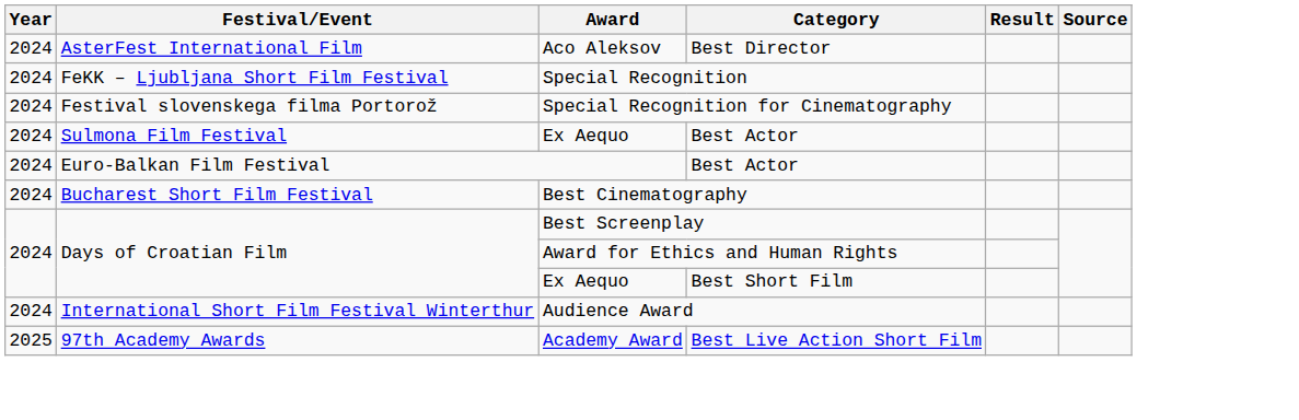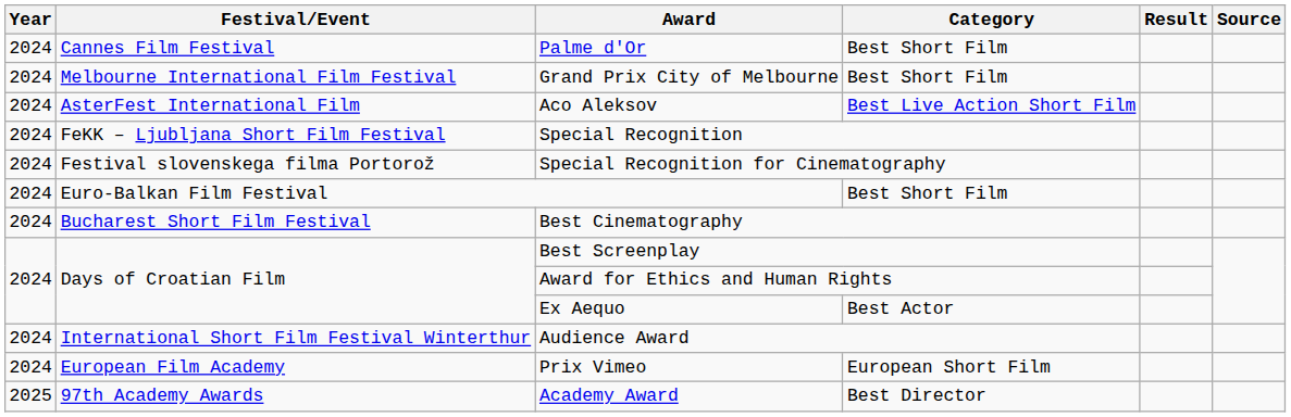 <table class="wikitable">
 <tr>
 <th>Year</th>
 <th>Festival/Event</th>
 <th>Award</th>
 <th>Category</th>
 <th>Result</th>
 <th>Source</th>
 </tr>
 <tr>
 <td>2024</td>
+<td><a href='#'>Cannes Film Festival</a></td>
+<td><a href='#'>Palme d'Or</a></td>
+<td>Best Short Film</td>
+<td></td>
+<td></td>
+</tr>
+<tr>
+<td>2024</td>
+<td><a href='#'>Melbourne International Film Festival</a></td>
+<td>Grand Prix City of Melbourne</td>
+<td>Best Short Film</td>
+<td></td>
+<td></td>
+</tr>
+<tr>
+<td>2024</td>
 <td><a href='#'>AsterFest International Film</a></td>
 <td>Aco Aleksov</td>
-<td>Best Director</td>
+<td><a href='#'>Best Live Action Short Film</a></td>
 <td></td>
 <td></td>
 </tr>
 <tr>
 <td>2024</td>
 <td>FeKK – <a href='#'>Ljubljana Short Film Festival</a></td>
 <td colspan="2">Special Recognition</td>
 <td></td>
 <td></td>
 </tr>
 <tr>
 <td>2024</td>
 <td>Festival slovenskega filma Portorož</td>
 <td colspan="2">Special Recognition for Cinematography</td>
 <td></td>
 <td></td>
 </tr>
 <tr>
 <td>2024</td>
-<td><a href='#'>Sulmona Film Festival</a></td>
-<td>Ex Aequo</td>
-<td>Best Actor</td>
-<td></td>
-<td></td>
-</tr>
-<tr>
-<td>2024</td>
 <td colspan="2">Euro-Balkan Film Festival</td>
-<td>Best Actor</td>
+<td>Best Short Film</td>
 <td></td>
 <td></td>
 </tr>
 <tr>
 <td>2024</td>
 <td><a href='#'>Bucharest Short Film Festival</a></td>
 <td colspan="2">Best Cinematography</td>
 <td></td>
 <td></td>
 </tr>
 <tr>
 <td rowspan="3">2024</td>
 <td rowspan="3">Days of Croatian Film</td>
 <td colspan="2">Best Screenplay</td>
 <td></td>
 <td rowspan="3"></td>
 </tr>
 <tr>
 <td colspan="2">Award for Ethics and Human Rights</td>
 <td></td>
 </tr>
 <tr>
 <td>Ex Aequo</td>
-<td>Best Short Film</td>
+<td>Best Actor</td>
 <td></td>
 </tr>
 <tr>
 <td>2024</td>
 <td><a href='#'>International Short Film Festival Winterthur</a></td>
 <td colspan="2">Audience Award</td>
 <td></td>
 <td></td>
 </tr>
 <tr>
+<td>2024</td>
+<td><a href='#'>European Film Academy</a></td>
+<td>Prix Vimeo</td>
+<td>European Short Film</td>
+<td></td>
+<td></td>
+</tr>
+<tr>
 <td>2025</td>
 <td><a href='#'>97th Academy Awards</a></td>
 <td><a href='#'>Academy Award</a></td>
-<td><a href='#'>Best Live Action Short Film</a></td>
+<td>Best Director</td>
 <td></td>
 <td></td>
 </tr>
 </table>
